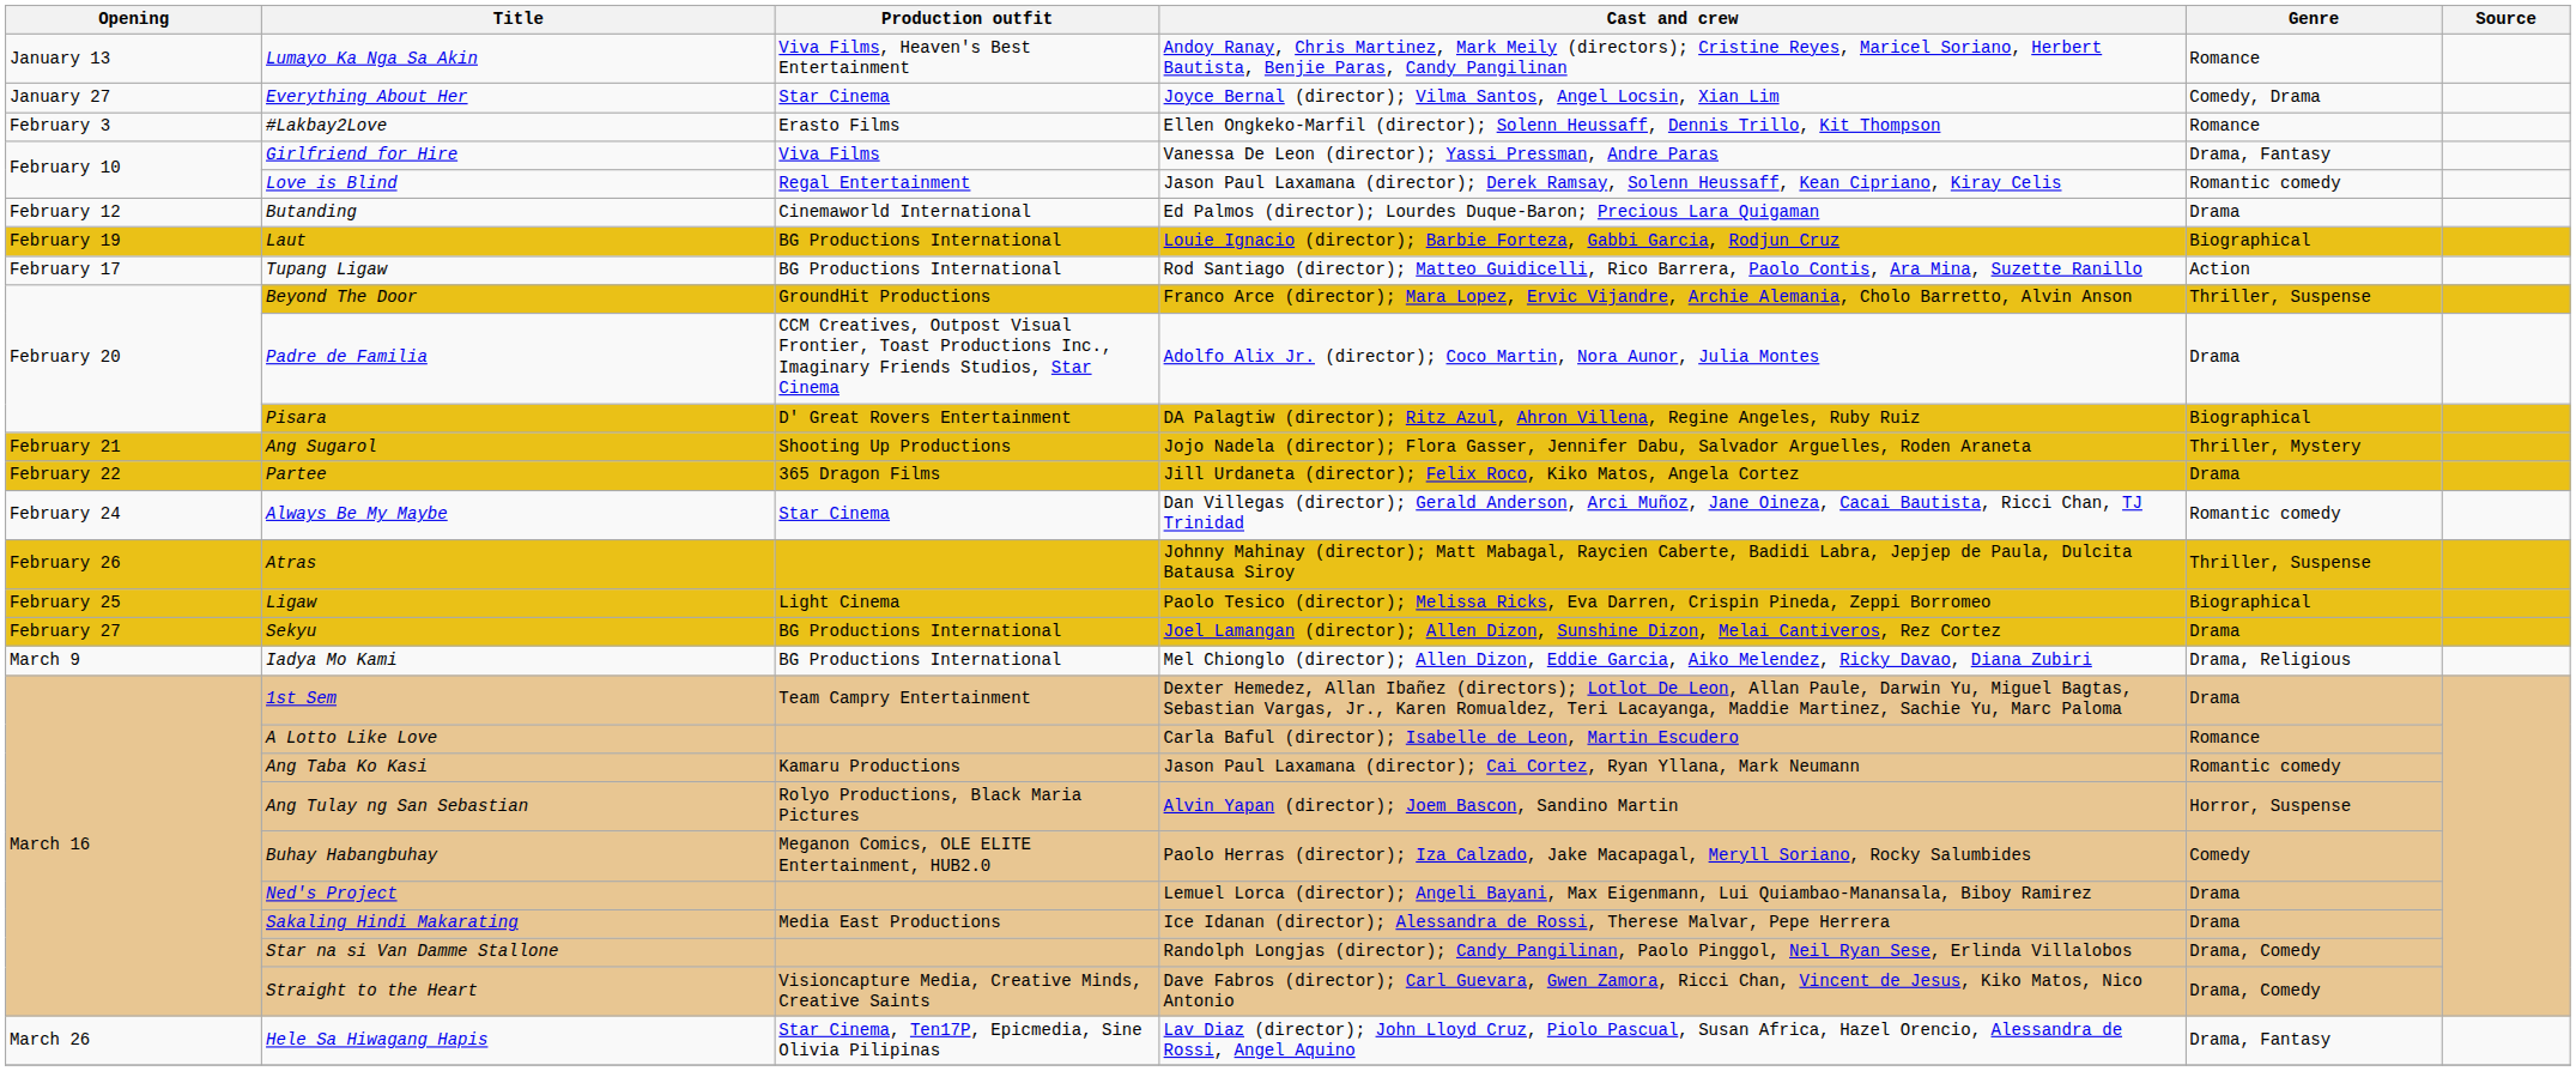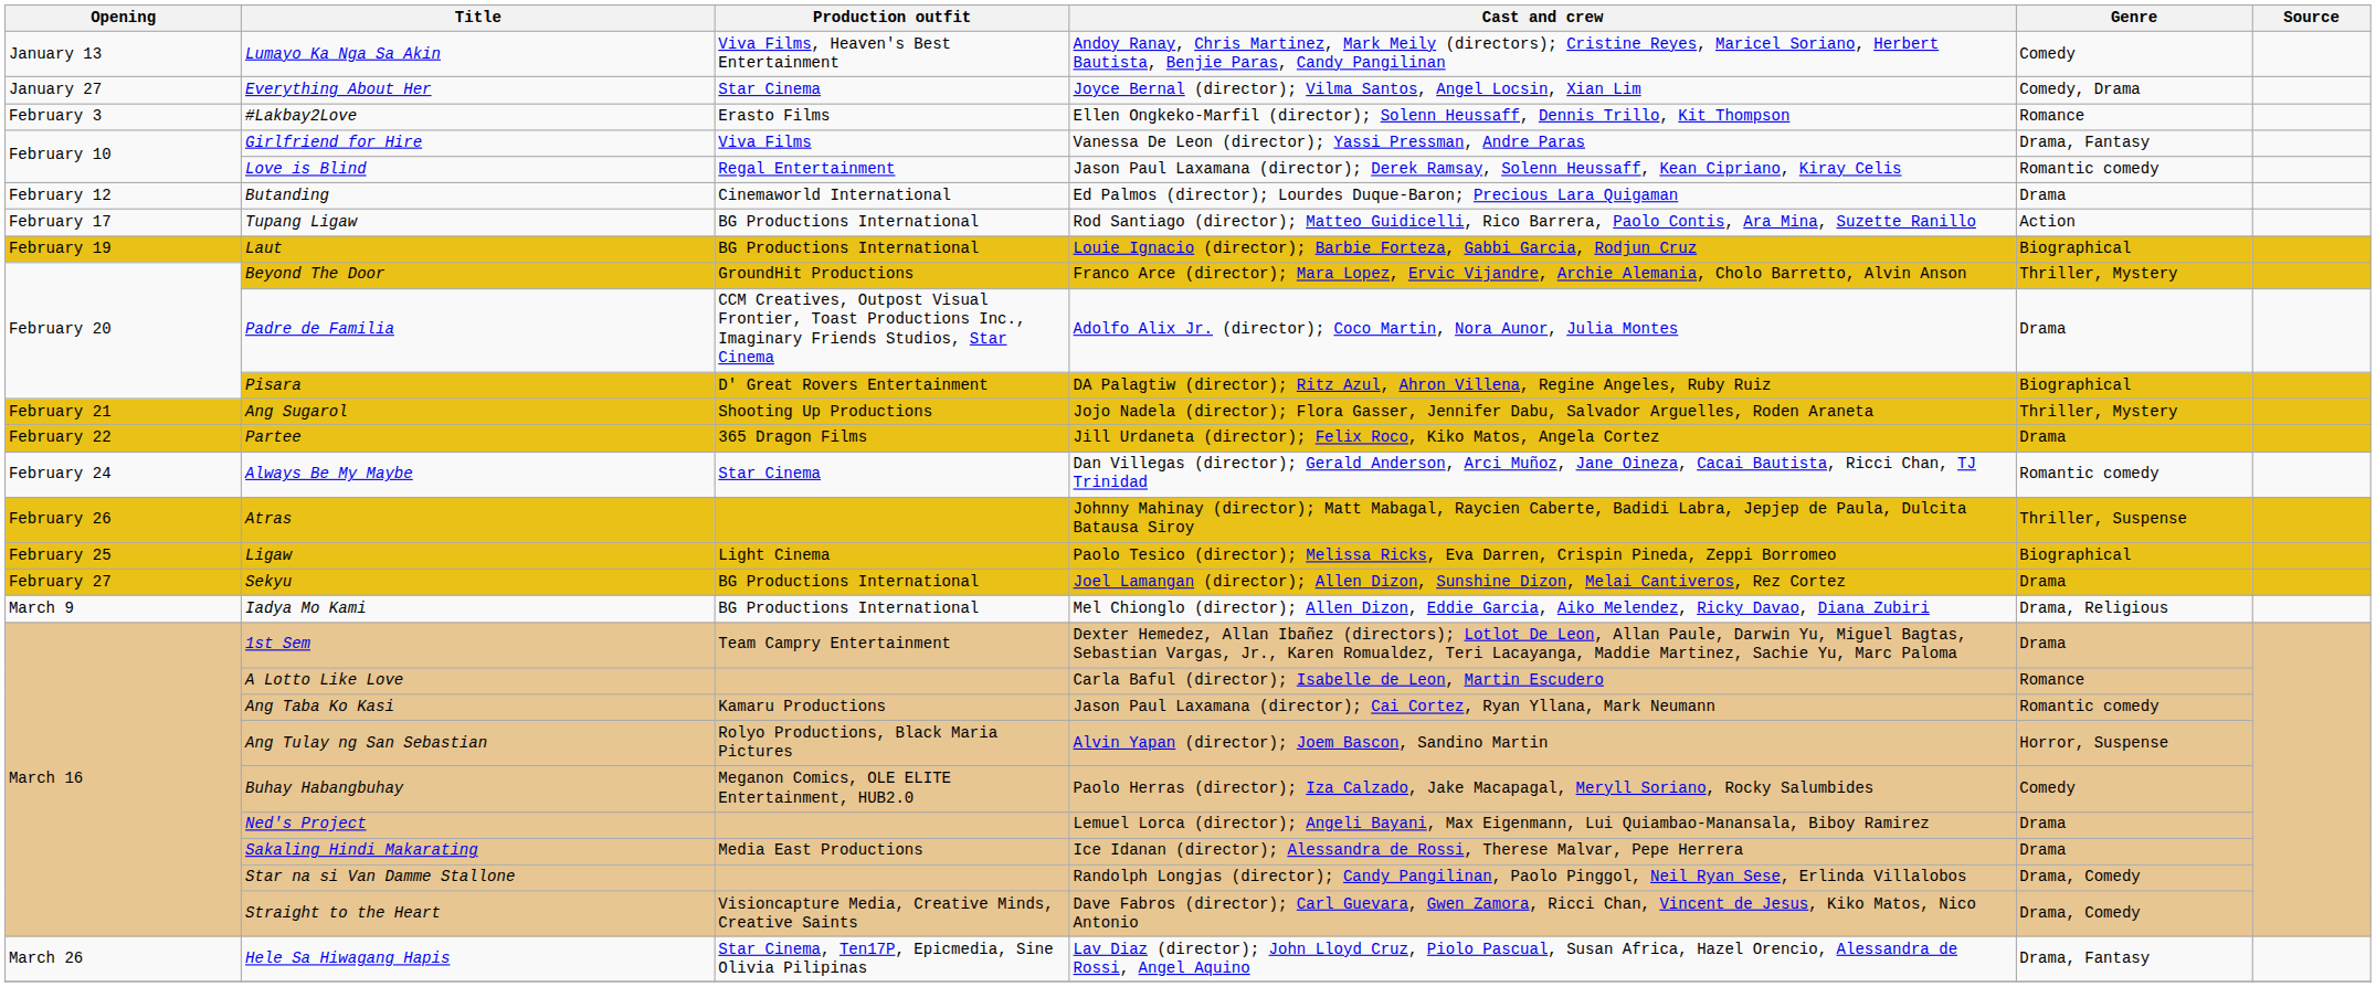 <table class="wikitable" style="text-align:left; font-size:100%; line-height:16px;" width="100%">
 <tr>
 <th style="width:10%;">Opening</th>
 <th style="width:20%;">Title</th>
 <th style="width:15%;">Production outfit</th>
 <th style="width:40%;">Cast and crew</th>
 <th style="width:10%;">Genre</th>
 <th style="width:05%;">Source</th>
 </tr>
 <tr>
 <td>January 13</td>
 <td><em><a href='#'>Lumayo Ka Nga Sa Akin</a></em></td>
 <td><a href='#'>Viva Films</a>, Heaven's Best Entertainment</td>
 <td style="text-align:left;"><a href='#'>Andoy Ranay</a>, <a href='#'>Chris Martinez</a>, <a href='#'>Mark Meily</a> (directors); <a href='#'>Cristine Reyes</a>, <a href='#'>Maricel Soriano</a>, <a href='#'>Herbert Bautista</a>, <a href='#'>Benjie Paras</a>, <a href='#'>Candy Pangilinan</a></td>
-<td style="text-align:left;">Romance</td>
+<td style="text-align:left;">Comedy</td>
 <td></td>
 </tr>
 <tr>
 <td>January 27</td>
 <td><em><a href='#'>Everything About Her</a></em></td>
 <td><a href='#'>Star Cinema</a></td>
 <td style="text-align:left;"><a href='#'>Joyce Bernal</a> (director); <a href='#'>Vilma Santos</a>, <a href='#'>Angel Locsin</a>, <a href='#'>Xian Lim</a></td>
 <td style="text-align:left;">Comedy, Drama</td>
 <td></td>
 </tr>
 <tr>
 <td>February 3</td>
 <td><em>#Lakbay2Love</em></td>
 <td>Erasto Films</td>
 <td style="text-align:left;">Ellen Ongkeko-Marfil (director); <a href='#'>Solenn Heussaff</a>, <a href='#'>Dennis Trillo</a>, <a href='#'>Kit Thompson</a></td>
 <td style="text-align:left;">Romance</td>
 <td></td>
 </tr>
 <tr>
 <td rowspan=2>February 10</td>
 <td><em><a href='#'>Girlfriend for Hire</a></em></td>
 <td><a href='#'>Viva Films</a></td>
 <td style="text-align:left;">Vanessa De Leon (director); <a href='#'>Yassi Pressman</a>, <a href='#'>Andre Paras</a></td>
 <td style="text-align:left;">Drama, Fantasy</td>
 <td></td>
 </tr>
 <tr>
 <td><em><a href='#'>Love is Blind</a></em></td>
 <td><a href='#'>Regal Entertainment</a></td>
 <td style="text-align:left;">Jason Paul Laxamana (director); <a href='#'>Derek Ramsay</a>, <a href='#'>Solenn Heussaff</a>, <a href='#'>Kean Cipriano</a>, <a href='#'>Kiray Celis</a></td>
 <td style="text-align:left;">Romantic comedy</td>
 <td></td>
 </tr>
 <tr>
 <td>February 12</td>
 <td><em>Butanding</em></td>
 <td>Cinemaworld International</td>
 <td style="text-align:left;">Ed Palmos (director); Lourdes Duque-Baron; <a href='#'>Precious Lara Quigaman</a></td>
 <td style="text-align:left;">Drama</td>
 <td></td>
 </tr>
 <tr>
+<td>February 17</td>
+<td><em>Tupang Ligaw</em></td>
+<td>BG Productions International</td>
+<td style="text-align:left;">Rod Santiago (director);  <a href='#'>Matteo Guidicelli</a>, Rico Barrera, <a href='#'>Paolo Contis</a>, <a href='#'>Ara Mina</a>, <a href='#'>Suzette Ranillo</a></td>
+<td style="text-align:left;">Action</td>
+<td></td>
+</tr>
+<tr>
 <td style="background:#EAC117;">February 19</td>
 <td style="background:#EAC117;"><em>Laut</em></td>
 <td style="background:#EAC117;">BG Productions International</td>
 <td style="background:#EAC117;"><a href='#'>Louie Ignacio</a> (director); <a href='#'>Barbie Forteza</a>, <a href='#'>Gabbi Garcia</a>, <a href='#'>Rodjun Cruz</a></td>
 <td style="background:#EAC117;">Biographical</td>
 <td style="background:#EAC117;"></td>
 </tr>
 <tr>
-<td>February 17</td>
-<td><em>Tupang Ligaw</em></td>
-<td>BG Productions International</td>
-<td style="text-align:left;">Rod Santiago (director);  <a href='#'>Matteo Guidicelli</a>, Rico Barrera, <a href='#'>Paolo Contis</a>, <a href='#'>Ara Mina</a>, <a href='#'>Suzette Ranillo</a></td>
-<td style="text-align:left;">Action</td>
-<td></td>
-</tr>
-<tr>
 <td rowspan=3>February 20</td>
 <td style="background:#EAC117;"><em>Beyond The Door</em></td>
 <td style="background:#EAC117;">GroundHit Productions</td>
 <td style="background:#EAC117;">Franco Arce (director); <a href='#'>Mara Lopez</a>, <a href='#'>Ervic Vijandre</a>, <a href='#'>Archie Alemania</a>, Cholo Barretto, Alvin Anson</td>
-<td style="background:#EAC117;">Thriller, Suspense</td>
+<td style="background:#EAC117;">Thriller, Mystery</td>
 <td style="background:#EAC117;"></td>
 </tr>
 <tr>
 <td><em><a href='#'>Padre de Familia</a></em></td>
 <td>CCM Creatives, Outpost Visual Frontier, Toast Productions Inc., Imaginary Friends Studios, <a href='#'>Star Cinema</a></td>
 <td><a href='#'>Adolfo Alix Jr.</a> (director); <a href='#'>Coco Martin</a>, <a href='#'>Nora Aunor</a>, <a href='#'>Julia Montes</a></td>
 <td>Drama</td>
 <td></td>
 </tr>
 <tr>
 <td style="background:#EAC117;"><em>Pisara</em></td>
 <td style="background:#EAC117;">D' Great Rovers Entertainment</td>
 <td style="background:#EAC117;">DA Palagtiw (director); <a href='#'>Ritz Azul</a>, <a href='#'>Ahron Villena</a>, Regine Angeles, Ruby Ruiz</td>
 <td style="background:#EAC117;">Biographical</td>
 <td style="background:#EAC117;"></td>
 </tr>
 <tr>
 <td style="background:#EAC117;">February 21</td>
 <td style="background:#EAC117;"><em>Ang Sugarol</em></td>
 <td style="background:#EAC117;">Shooting Up Productions</td>
 <td style="background:#EAC117;">Jojo Nadela (director); Flora Gasser, Jennifer Dabu, Salvador Arguelles, Roden Araneta</td>
 <td style="background:#EAC117;">Thriller, Mystery</td>
 <td style="background:#EAC117;"></td>
 </tr>
 <tr>
 <td style="background:#EAC117;">February 22</td>
 <td style="background:#EAC117;"><em>Partee</em></td>
 <td style="background:#EAC117;">365 Dragon Films</td>
 <td style="background:#EAC117;">Jill Urdaneta (director); <a href='#'>Felix Roco</a>, Kiko Matos, Angela Cortez</td>
 <td style="background:#EAC117;">Drama</td>
 <td style="background:#EAC117;"></td>
 </tr>
 <tr>
 <td>February 24</td>
 <td><em><a href='#'>Always Be My Maybe</a></em></td>
 <td><a href='#'>Star Cinema</a></td>
 <td>Dan Villegas (director); <a href='#'>Gerald Anderson</a>, <a href='#'>Arci Muñoz</a>, <a href='#'>Jane Oineza</a>, <a href='#'>Cacai Bautista</a>, Ricci Chan, <a href='#'>TJ Trinidad</a></td>
 <td>Romantic comedy</td>
 <td></td>
 </tr>
 <tr>
 <td style="background:#EAC117;">February 26</td>
 <td style="background:#EAC117;"><em>Atras</em></td>
 <td style="background:#EAC117;"></td>
 <td style="background:#EAC117;">Johnny Mahinay (director); Matt Mabagal, Raycien Caberte, Badidi Labra, Jepjep de Paula, Dulcita Batausa Siroy</td>
 <td style="background:#EAC117;">Thriller, Suspense</td>
 <td style="background:#EAC117;"></td>
 </tr>
 <tr>
 <td style="background:#EAC117;">February 25</td>
 <td style="background:#EAC117;"><em>Ligaw</em></td>
 <td style="background:#EAC117;">Light Cinema</td>
 <td style="background:#EAC117;">Paolo Tesico (director); <a href='#'>Melissa Ricks</a>, Eva Darren, Crispin Pineda, Zeppi Borromeo</td>
 <td style="background:#EAC117;">Biographical</td>
 <td style="background:#EAC117;"></td>
 </tr>
 <tr>
 <td style="background:#EAC117;">February 27</td>
 <td style="background:#EAC117;"><em>Sekyu</em></td>
 <td style="background:#EAC117;">BG Productions International</td>
 <td style="background:#EAC117;"><a href='#'>Joel Lamangan</a> (director); <a href='#'>Allen Dizon</a>, <a href='#'>Sunshine Dizon</a>, <a href='#'>Melai Cantiveros</a>, Rez Cortez</td>
 <td style="background:#EAC117;">Drama</td>
 <td style="background:#EAC117;"></td>
 </tr>
 <tr>
 <td>March 9</td>
 <td><em>Iadya Mo Kami</em></td>
 <td>BG Productions International</td>
 <td style="text-align:left;">Mel Chionglo (director); <a href='#'>Allen Dizon</a>, <a href='#'>Eddie Garcia</a>, <a href='#'>Aiko Melendez</a>, <a href='#'>Ricky Davao</a>, <a href='#'>Diana Zubiri</a></td>
 <td style="text-align:left;">Drama, Religious</td>
 <td></td>
 </tr>
 <tr>
 <td style="background:#E8C692;"  rowspan=9>March 16</td>
 <td style="background:#E8C692;"><em><a href='#'>1st Sem</a></em></td>
 <td style="background:#E8C692;">Team Campry Entertainment</td>
 <td style="background:#E8C692;">Dexter Hemedez, Allan Ibañez (directors); <a href='#'>Lotlot De Leon</a>, Allan Paule, Darwin Yu, Miguel Bagtas, Sebastian Vargas, Jr., Karen Romualdez, Teri Lacayanga, Maddie Martinez, Sachie Yu, Marc Paloma</td>
 <td style="background:#E8C692;">Drama</td>
 <td style="background:#E8C692;"  rowspan=9></td>
 </tr>
 <tr>
 <td style="background:#E8C692;"><em>A Lotto Like Love</em></td>
 <td style="background:#E8C692;"></td>
 <td style="background:#E8C692;">Carla Baful (director); <a href='#'>Isabelle de Leon</a>, <a href='#'>Martin Escudero</a></td>
 <td style="background:#E8C692;">Romance</td>
 </tr>
 <tr>
 <td style="background:#E8C692;"><em>Ang Taba Ko Kasi</em></td>
 <td style="background:#E8C692;">Kamaru Productions</td>
 <td style="background:#E8C692;">Jason Paul Laxamana (director); <a href='#'>Cai Cortez</a>, Ryan Yllana, Mark Neumann</td>
 <td style="background:#E8C692;">Romantic comedy</td>
 </tr>
 <tr>
 <td style="background:#E8C692;"><em>Ang Tulay ng San Sebastian</em></td>
 <td style="background:#E8C692;">Rolyo Productions, Black Maria Pictures</td>
 <td style="background:#E8C692;"><a href='#'>Alvin Yapan</a> (director); <a href='#'>Joem Bascon</a>, Sandino Martin</td>
 <td style="background:#E8C692;">Horror, Suspense</td>
 </tr>
 <tr>
 <td style="background:#E8C692;"><em>Buhay Habangbuhay</em></td>
 <td style="background:#E8C692;">Meganon Comics, OLE ELITE Entertainment, HUB2.0</td>
 <td style="background:#E8C692;">Paolo Herras (director); <a href='#'>Iza Calzado</a>, Jake Macapagal, <a href='#'>Meryll Soriano</a>, Rocky Salumbides</td>
 <td style="background:#E8C692;">Comedy</td>
 </tr>
 <tr>
 <td style="background:#E8C692;"><em><a href='#'>Ned's Project</a></em></td>
 <td style="background:#E8C692;"></td>
 <td style="background:#E8C692;">Lemuel Lorca (director); <a href='#'>Angeli Bayani</a>, Max Eigenmann, Lui Quiambao-Manansala, Biboy Ramirez</td>
 <td style="background:#E8C692;">Drama</td>
 </tr>
 <tr>
 <td style="background:#E8C692;"><em><a href='#'>Sakaling Hindi Makarating</a></em></td>
 <td style="background:#E8C692;">Media East Productions</td>
 <td style="background:#E8C692;">Ice Idanan (director); <a href='#'>Alessandra de Rossi</a>, Therese Malvar, Pepe Herrera</td>
 <td style="background:#E8C692;">Drama</td>
 </tr>
 <tr>
 <td style="background:#E8C692;"><em>Star na si Van Damme Stallone</em></td>
 <td style="background:#E8C692;"></td>
 <td style="background:#E8C692;">Randolph Longjas (director); <a href='#'>Candy Pangilinan</a>, Paolo Pinggol, <a href='#'>Neil Ryan Sese</a>, Erlinda Villalobos</td>
 <td style="background:#E8C692;">Drama, Comedy</td>
 </tr>
 <tr>
 <td style="background:#E8C692;"><em>Straight to the Heart</em></td>
 <td style="background:#E8C692;">Visioncapture Media, Creative Minds, Creative Saints</td>
 <td style="background:#E8C692;">Dave Fabros (director); <a href='#'>Carl Guevara</a>, <a href='#'>Gwen Zamora</a>, Ricci Chan, <a href='#'>Vincent de Jesus</a>, Kiko Matos, Nico Antonio</td>
 <td style="background:#E8C692;">Drama, Comedy</td>
 </tr>
 <tr>
 <td>March 26</td>
 <td><em><a href='#'>Hele Sa Hiwagang Hapis</a></em></td>
 <td><a href='#'>Star Cinema</a>, <a href='#'>Ten17P</a>, Epicmedia, Sine Olivia Pilipinas</td>
 <td style="text-align:left;"><a href='#'>Lav Diaz</a> (director); <a href='#'>John Lloyd Cruz</a>, <a href='#'>Piolo Pascual</a>, Susan Africa, Hazel Orencio, <a href='#'>Alessandra de Rossi</a>, <a href='#'>Angel Aquino</a></td>
 <td style="text-align:left;">Drama, Fantasy</td>
 <td></td>
 </tr>
 <tr>
 </tr>
 </table>
